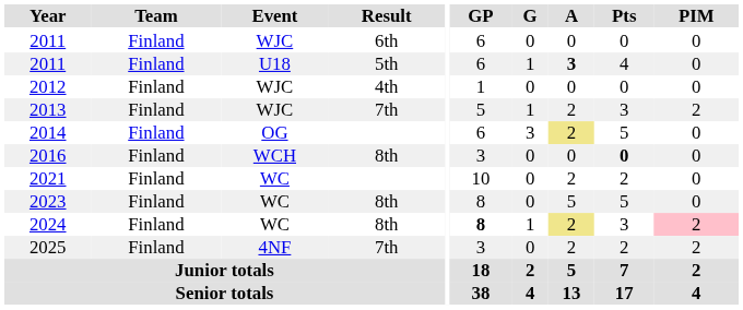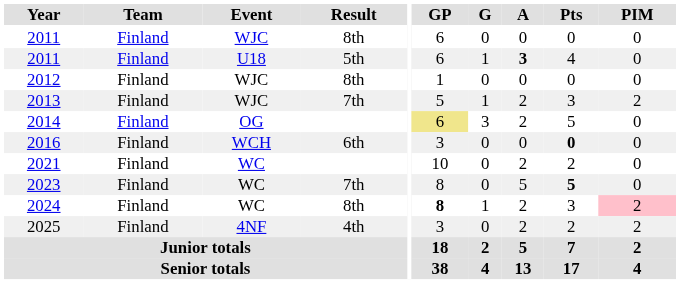 <table border="0" cellpadding="1" cellspacing="0" ID="Table3" style="text-align:center; width:40em">
 <tr ALIGN="center" bgcolor="#e0e0e0">
 <th>Year</th>
 <th>Team</th>
 <th>Event</th>
 <th>Result</th>
 <th rowspan="99" bgcolor="#ffffff"></th>
 <th>GP</th>
 <th>G</th>
 <th>A</th>
 <th>Pts</th>
 <th>PIM</th>
 </tr>
 <tr>
 <td></td>
 </tr>
 <tr>
 <td><a href='#'>2011</a></td>
 <td><a href='#'>Finland</a></td>
 <td><a href='#'>WJC</a></td>
-<td>6th</td>
+<td>8th</td>
 <td>6</td>
 <td>0</td>
 <td>0</td>
 <td>0</td>
 <td>0<br></td>
 </tr>
 <tr style="background:#f0f0f0;">
 <td><a href='#'>2011</a></td>
 <td><a href='#'>Finland</a></td>
 <td><a href='#'>U18</a></td>
 <td>5th</td>
 <td>6</td>
 <td>1</td>
 <td><strong>3</strong></td>
 <td>4</td>
 <td>0<br></td>
 </tr>
 <tr>
 <td><a href='#'>2012</a></td>
 <td>Finland</td>
 <td>WJC</td>
-<td>4th</td>
+<td>8th</td>
 <td>1</td>
 <td>0</td>
 <td>0</td>
 <td>0</td>
 <td>0<br></td>
 </tr>
 <tr style="background:#f0f0f0;">
 <td><a href='#'>2013</a></td>
 <td>Finland</td>
 <td>WJC</td>
 <td>7th</td>
 <td>5</td>
 <td>1</td>
 <td>2</td>
 <td>3</td>
 <td>2</td>
 </tr>
 <tr>
 <td><a href='#'>2014</a></td>
 <td><a href='#'>Finland</a></td>
 <td><a href='#'>OG</a></td>
 <td></td>
-<td>6</td>
+<td style="background: khaki;">6</td>
 <td>3</td>
-<td style="background: khaki;">2</td>
+<td>2</td>
 <td>5</td>
 <td>0</td>
 </tr>
 <tr style="background:#f0f0f0;">
 <td><a href='#'>2016</a></td>
 <td>Finland</td>
 <td><a href='#'>WCH</a></td>
-<td>8th</td>
+<td>6th</td>
 <td>3</td>
 <td>0</td>
 <td>0</td>
 <td><strong>0</strong></td>
 <td>0</td>
 </tr>
 <tr>
 <td><a href='#'>2021</a></td>
 <td>Finland</td>
 <td><a href='#'>WC</a></td>
 <td></td>
 <td>10</td>
 <td>0</td>
 <td>2</td>
 <td>2</td>
 <td>0</td>
 </tr>
 <tr style="background:#f0f0f0;">
 <td><a href='#'>2023</a></td>
 <td>Finland</td>
 <td>WC</td>
-<td>8th</td>
+<td>7th</td>
 <td>8</td>
 <td>0</td>
 <td>5</td>
-<td>5</td>
+<td><strong>5</strong></td>
 <td>0</td>
 </tr>
 <tr>
 <td><a href='#'>2024</a></td>
 <td>Finland</td>
 <td>WC</td>
 <td>8th</td>
 <td><strong>8</strong></td>
 <td>1</td>
-<td style="background: khaki;">2</td>
+<td>2</td>
 <td>3</td>
 <td style="background: pink;">2</td>
 </tr>
 <tr style="background:#f0f0f0;">
 <td>2025</td>
 <td>Finland</td>
 <td><a href='#'>4NF</a></td>
-<td>7th</td>
+<td>4th</td>
 <td>3</td>
 <td>0</td>
 <td>2</td>
 <td>2</td>
 <td>2</td>
 </tr>
 <tr bgcolor="#e0e0e0">
 <th colspan=4>Junior totals</th>
 <th>18</th>
 <th>2</th>
 <th>5</th>
 <th>7</th>
 <th>2</th>
 </tr>
 <tr bgcolor="#e0e0e0">
 <th colspan=4>Senior totals</th>
 <th>38</th>
 <th>4</th>
 <th>13</th>
 <th>17</th>
 <th>4</th>
 </tr>
 </table>
